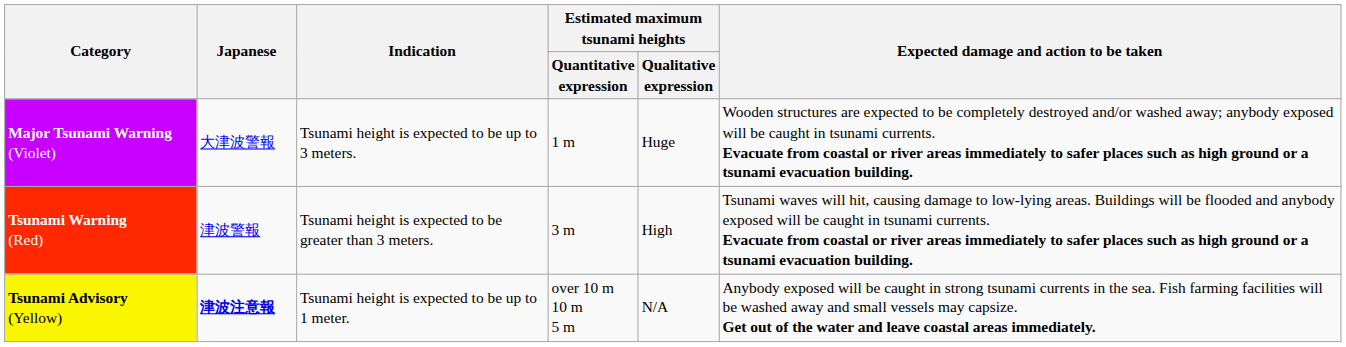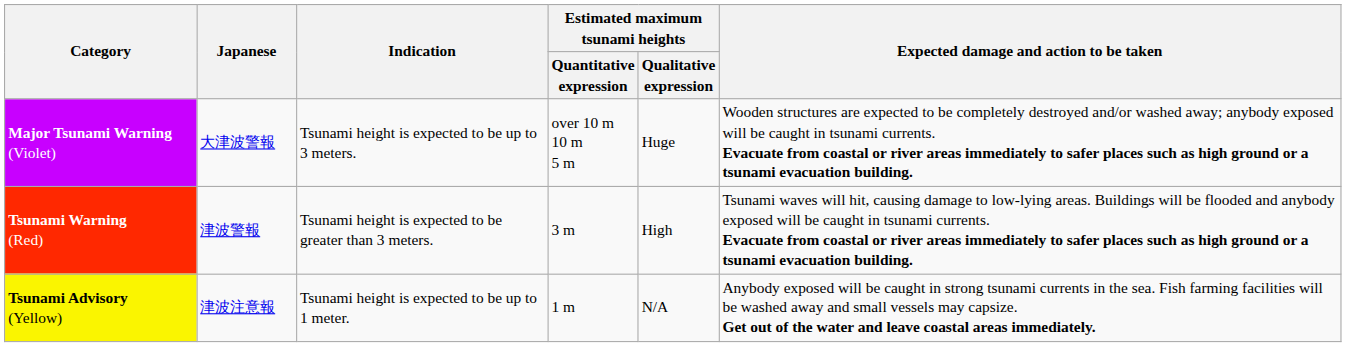 <table class="wikitable" style="font-size:90%; line-height:1.3em">
 <tr>
 <th rowspan="2" style="width:12em">Category</th>
 <th rowspan="2" style="width:6em">Japanese</th>
 <th rowspan="2">Indication</th>
 <th colspan="2">Estimated maximum <br> tsunami heights</th>
 <th rowspan="2">Expected damage and action to be taken</th>
 </tr>
 <tr>
 <th>Quantitative <br> expression</th>
 <th>Qualitative <br> expression</th>
 </tr>
 <tr>
 <td style="background:rgb(200, 0, 255); color:#fff"><strong>Major Tsunami Warning</strong><br>(Violet)</td>
 <td><a href='#'>大津波警報</a></td>
 <td>Tsunami height is expected to be up to 3 meters.</td>
-<td>1 m</td>
+<td>over 10 m<br>10 m<br>5 m</td>
 <td>Huge</td>
 <td>Wooden structures are expected to be completely destroyed and/or washed away; anybody exposed will be caught in tsunami currents. <br><strong>Evacuate from coastal or river areas immediately to safer places such as high ground or a tsunami evacuation building.</strong></td>
 </tr>
 <tr>
 <td style="background:rgb(255, 40, 0); color:#fff"><strong>Tsunami Warning</strong><br>(Red)</td>
 <td><a href='#'>津波警報</a></td>
 <td>Tsunami height is expected to be greater than 3 meters.</td>
 <td>3 m</td>
 <td>High</td>
 <td>Tsunami waves will hit, causing damage to low-lying areas. Buildings will be flooded and anybody exposed will be caught in tsunami currents. <br><strong>Evacuate from coastal or river areas immediately to safer places such as high ground or a tsunami evacuation building.</strong></td>
 </tr>
 <tr>
 <td style="background-color:rgb(250, 245, 0)"><strong>Tsunami Advisory</strong><br>(Yellow)</td>
-<td><strong><a href='#'>津波注意報</a></strong></td>
+<td><a href='#'>津波注意報</a></td>
 <td>Tsunami height is expected to be up to 1 meter.</td>
-<td>over 10 m<br>10 m<br>5 m</td>
+<td>1 m</td>
 <td>N/A</td>
 <td>Anybody exposed will be caught in strong tsunami currents in the sea. Fish farming facilities will be washed away and small vessels may capsize. <br><strong>Get out of the water and leave coastal areas immediately.</strong></td>
 </tr>
 </table>
